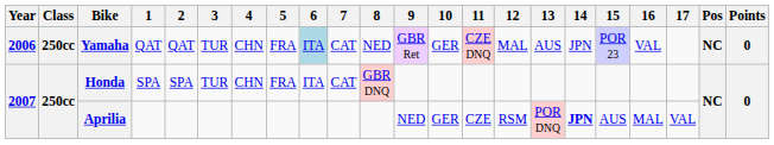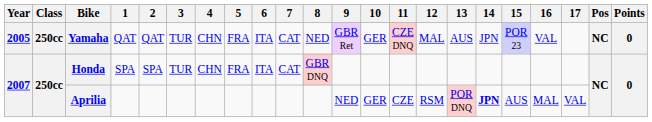 <table class="wikitable" style="text-align:center">
 <tr>
 <th>Year</th>
 <th>Class</th>
 <th>Bike</th>
 <th>1</th>
 <th>2</th>
 <th>3</th>
 <th>4</th>
 <th>5</th>
 <th>6</th>
 <th>7</th>
 <th>8</th>
 <th>9</th>
 <th>10</th>
 <th>11</th>
 <th>12</th>
 <th>13</th>
 <th>14</th>
 <th>15</th>
 <th>16</th>
 <th>17</th>
 <th>Pos</th>
 <th>Points</th>
 </tr>
 <tr>
-<th align="left"><a href='#'>2006</a></th>
+<th align="left"><a href='#'>2005</a></th>
 <th align="left">250cc</th>
 <th align="left"><a href='#'>Yamaha</a></th>
 <td><a href='#'>QAT</a></td>
 <td><a href='#'>QAT</a></td>
 <td><a href='#'>TUR</a></td>
 <td><a href='#'>CHN</a></td>
 <td><a href='#'>FRA</a></td>
-<td style="background: lightblue;"><a href='#'>ITA</a></td>
+<td><a href='#'>ITA</a></td>
 <td><a href='#'>CAT</a></td>
 <td><a href='#'>NED</a></td>
 <td style="background:#efcfff;"><a href='#'>GBR</a><br><small>Ret</small></td>
 <td><a href='#'>GER</a></td>
 <td style="background:#ffcfcf;"><a href='#'>CZE</a><br><small>DNQ</small></td>
 <td><a href='#'>MAL</a></td>
 <td><a href='#'>AUS</a></td>
 <td><a href='#'>JPN</a></td>
 <td style="background:#CFCFFF;"><a href='#'>POR</a><br><small>23</small></td>
 <td><a href='#'>VAL</a></td>
 <td></td>
 <th>NC</th>
 <th>0</th>
 </tr>
 <tr>
 <th align="left" rowspan=2><a href='#'>2007</a></th>
 <th align="left" rowspan=2>250cc</th>
 <th align="left"><a href='#'>Honda</a></th>
 <td><a href='#'>SPA</a></td>
 <td><a href='#'>SPA</a></td>
 <td><a href='#'>TUR</a></td>
 <td><a href='#'>CHN</a></td>
 <td><a href='#'>FRA</a></td>
 <td><a href='#'>ITA</a></td>
 <td><a href='#'>CAT</a></td>
 <td style="background:#ffcfcf;"><a href='#'>GBR</a><br><small>DNQ</small></td>
 <td></td>
 <td></td>
 <td></td>
 <td></td>
 <td></td>
 <td></td>
 <td></td>
 <td></td>
 <td></td>
 <th rowspan=2>NC</th>
 <th rowspan=2>0</th>
 </tr>
 <tr>
 <th align="left"><a href='#'>Aprilia</a></th>
 <td></td>
 <td></td>
 <td></td>
 <td></td>
 <td></td>
 <td></td>
 <td></td>
 <td></td>
 <td><a href='#'>NED</a></td>
 <td><a href='#'>GER</a></td>
 <td><a href='#'>CZE</a></td>
 <td><a href='#'>RSM</a></td>
 <td style="background:#ffcfcf;"><a href='#'>POR</a><br><small>DNQ</small></td>
 <td><strong><a href='#'>JPN</a></strong></td>
 <td><a href='#'>AUS</a></td>
 <td><a href='#'>MAL</a></td>
 <td><a href='#'>VAL</a></td>
 </tr>
 </table>
